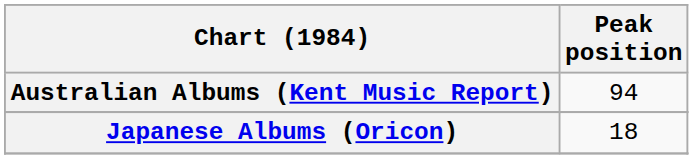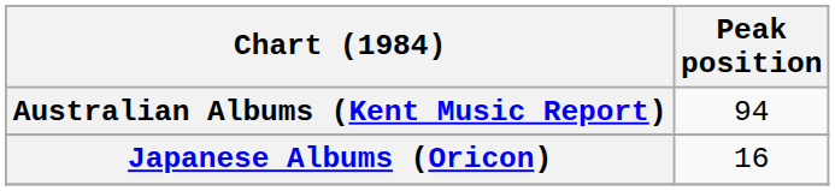 <table class="wikitable sortable plainrowheaders" style="text-align:center">
 <tr>
 <th>Chart (1984)</th>
 <th>Peak<br>position</th>
 </tr>
 <tr>
 <th scope="row">Australian Albums (<a href='#'>Kent Music Report</a>)</th>
 <td>94</td>
 </tr>
 <tr>
 </tr>
 <tr>
 </tr>
 <tr>
 <th scope="row"><a href='#'>Japanese Albums</a> (<a href='#'>Oricon</a>)</th>
-<td>18</td>
+<td>16</td>
 </tr>
 <tr>
 </tr>
 <tr>
 </tr>
 <tr>
 </tr>
 </table>
